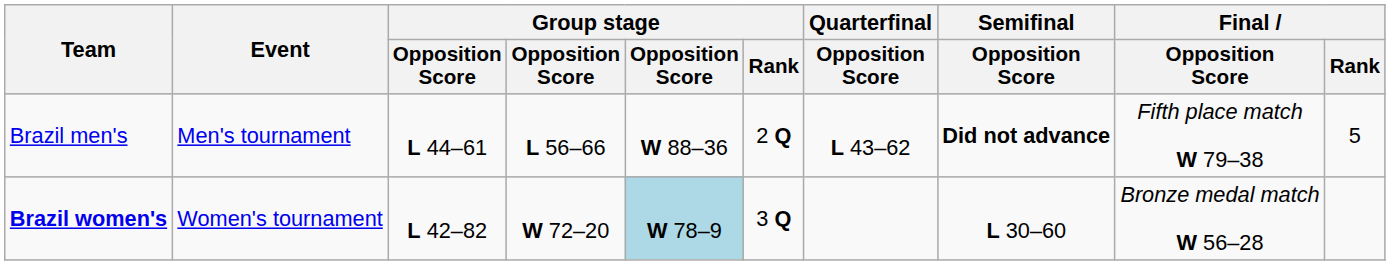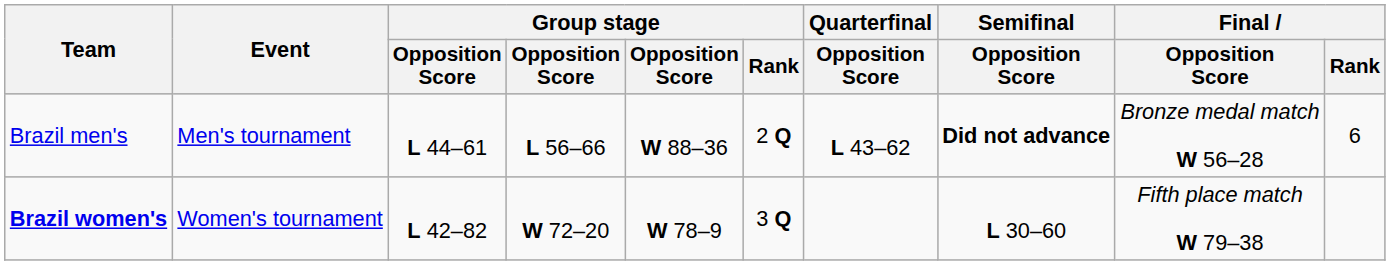 <table class="wikitable" style="font-size:90%;text-align:center">
 <tr>
 <th rowspan="2">Team</th>
 <th rowspan="2">Event</th>
 <th colspan="4">Group stage</th>
 <th>Quarterfinal</th>
 <th>Semifinal</th>
 <th colspan="2">Final / </th>
 </tr>
 <tr style="font-size:95%">
 <th>Opposition<br>Score</th>
 <th>Opposition<br>Score</th>
 <th>Opposition<br>Score</th>
 <th>Rank</th>
 <th>Opposition<br>Score</th>
 <th>Opposition<br>Score</th>
 <th>Opposition<br>Score</th>
 <th>Rank</th>
 </tr>
 <tr>
 <td align=left><a href='#'>Brazil men's</a></td>
 <td align=left><a href='#'>Men's tournament</a></td>
 <td><br><strong>L</strong> 44–61</td>
 <td><br><strong>L</strong> 56–66</td>
 <td><br><strong>W</strong> 88–36</td>
 <td>2 <strong>Q</strong></td>
 <td><br><strong>L</strong> 43–62</td>
 <td><strong>Did not advance</strong></td>
-<td><em>Fifth place match</em><br><br><strong>W</strong> 79–38</td>
-<td>5</td>
+<td><em>Bronze medal match</em><br><br><strong>W</strong> 56–28</td>
+<td>6</td>
 </tr>
 <tr>
 <td align=left><strong><a href='#'>Brazil women's</a></strong></td>
 <td align=left><a href='#'>Women's tournament</a></td>
 <td><br><strong>L</strong> 42–82</td>
 <td><br><strong>W</strong> 72–20</td>
-<td style="background: lightblue;"><br><strong>W</strong> 78–9</td>
+<td><br><strong>W</strong> 78–9</td>
 <td>3 <strong>Q</strong></td>
 <td></td>
 <td><br><strong>L</strong> 30–60</td>
-<td><em>Bronze medal match</em><br><br><strong>W</strong> 56–28</td>
+<td><em>Fifth place match</em><br><br><strong>W</strong> 79–38</td>
 <td></td>
 </tr>
 </table>
